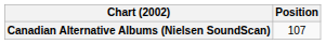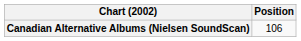 <table class="wikitable plainrowheaders">
 <tr>
 <th scope="col">Chart (2002)</th>
 <th scope="col">Position</th>
 </tr>
 <tr>
 <th scope="row">Canadian Alternative Albums (Nielsen SoundScan)</th>
-<td align=center>107</td>
+<td align=center>106</td>
 </tr>
 </table>
